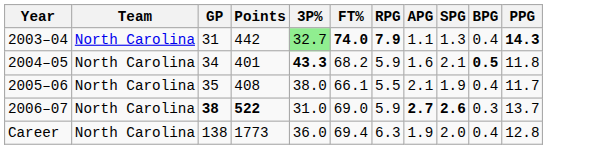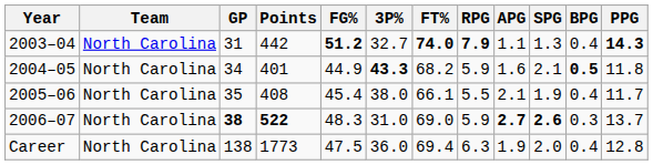 <table class="wikitable">
 <tr>
 <th>Year</th>
 <th>Team</th>
 <th>GP</th>
 <th>Points</th>
+<th>FG%</th>
 <th>3P%</th>
 <th>FT%</th>
 <th>RPG</th>
 <th>APG</th>
 <th>SPG</th>
 <th>BPG</th>
 <th>PPG</th>
 </tr>
 <tr>
 <td>2003–04</td>
 <td><a href='#'>North Carolina</a></td>
 <td>31</td>
 <td>442</td>
-<td style="background: lightgreen;">32.7</td>
+<td><strong>51.2</strong></td>
+<td>32.7</td>
 <td><strong>74.0</strong></td>
 <td><strong>7.9</strong></td>
 <td>1.1</td>
 <td>1.3</td>
 <td>0.4</td>
 <td><strong>14.3</strong></td>
 </tr>
 <tr>
 <td>2004–05</td>
 <td>North Carolina</td>
 <td>34</td>
 <td>401</td>
+<td>44.9</td>
 <td><strong>43.3</strong></td>
 <td>68.2</td>
 <td>5.9</td>
 <td>1.6</td>
 <td>2.1</td>
 <td><strong>0.5</strong></td>
 <td>11.8</td>
 </tr>
 <tr>
 <td>2005–06</td>
 <td>North Carolina</td>
 <td>35</td>
 <td>408</td>
+<td>45.4</td>
 <td>38.0</td>
 <td>66.1</td>
 <td>5.5</td>
 <td>2.1</td>
 <td>1.9</td>
 <td>0.4</td>
 <td>11.7</td>
 </tr>
 <tr>
 <td>2006–07</td>
 <td>North Carolina</td>
 <td><strong>38</strong></td>
 <td><strong>522</strong></td>
+<td>48.3</td>
 <td>31.0</td>
 <td>69.0</td>
 <td>5.9</td>
 <td><strong>2.7</strong></td>
 <td><strong>2.6</strong></td>
 <td>0.3</td>
 <td>13.7</td>
 </tr>
 <tr>
 <td>Career</td>
 <td>North Carolina</td>
 <td>138</td>
 <td>1773</td>
+<td>47.5</td>
 <td>36.0</td>
 <td>69.4</td>
 <td>6.3</td>
 <td>1.9</td>
 <td>2.0</td>
 <td>0.4</td>
 <td>12.8</td>
 </tr>
 </table>
